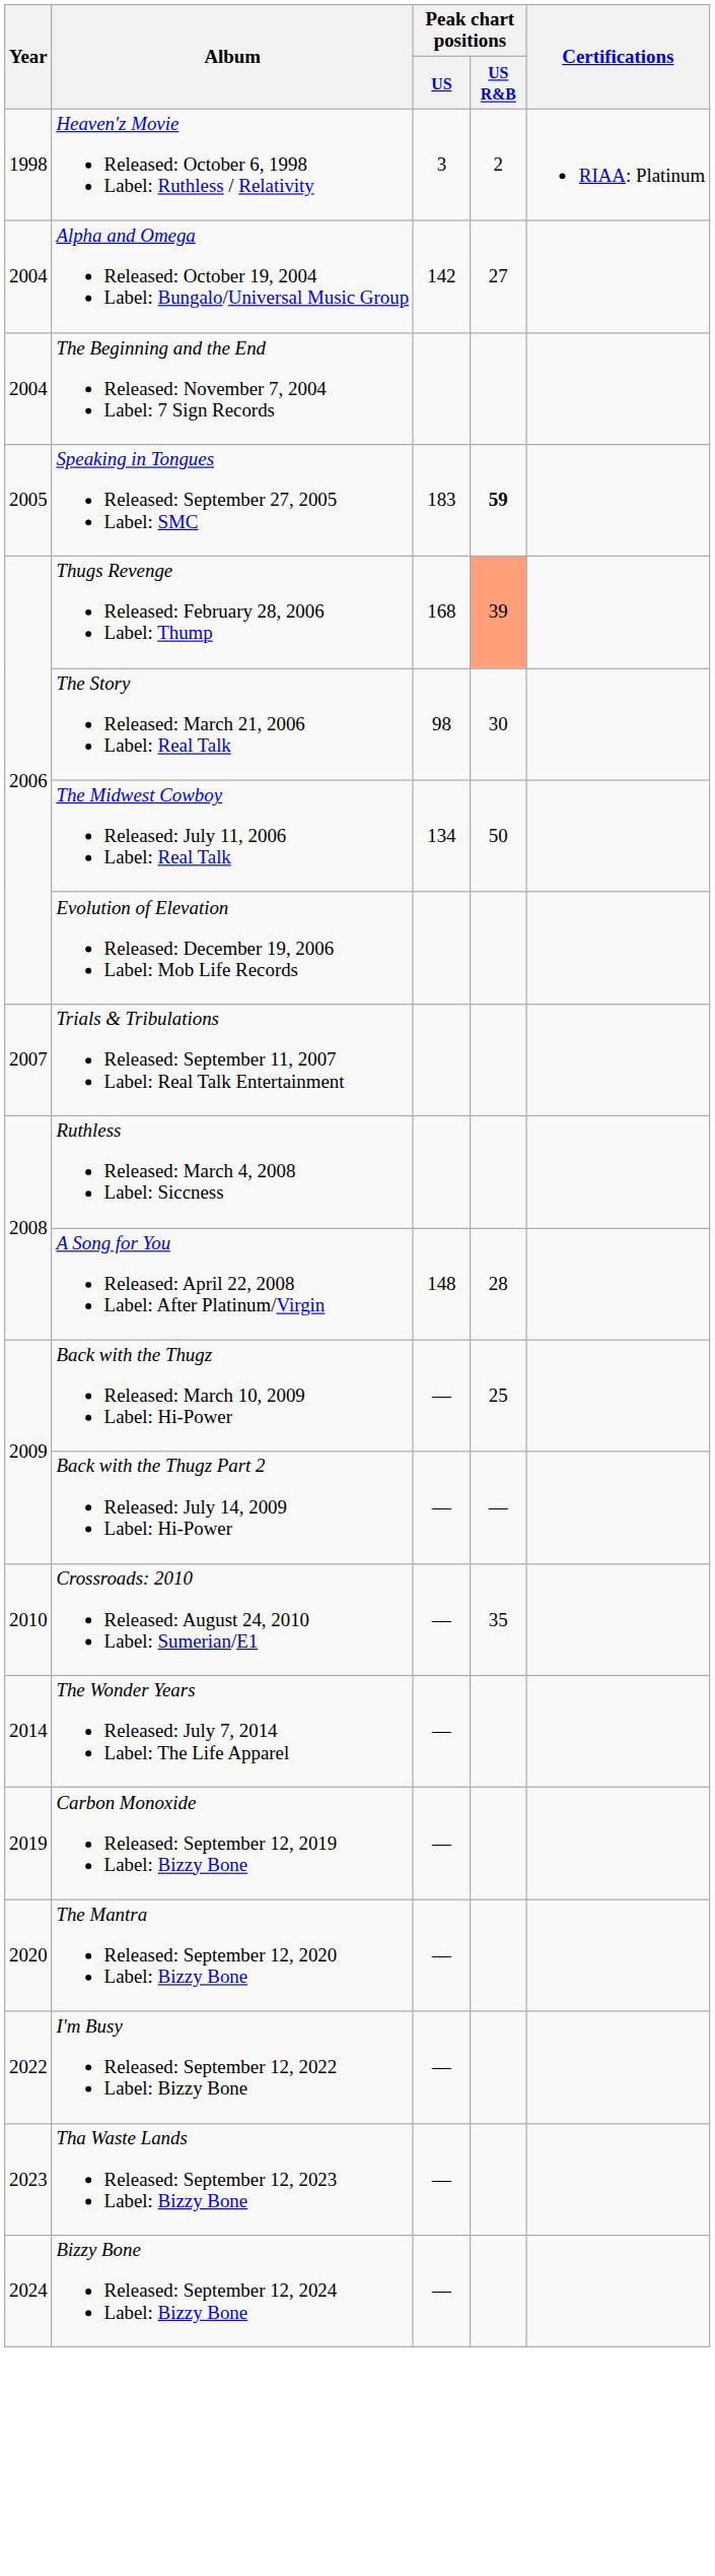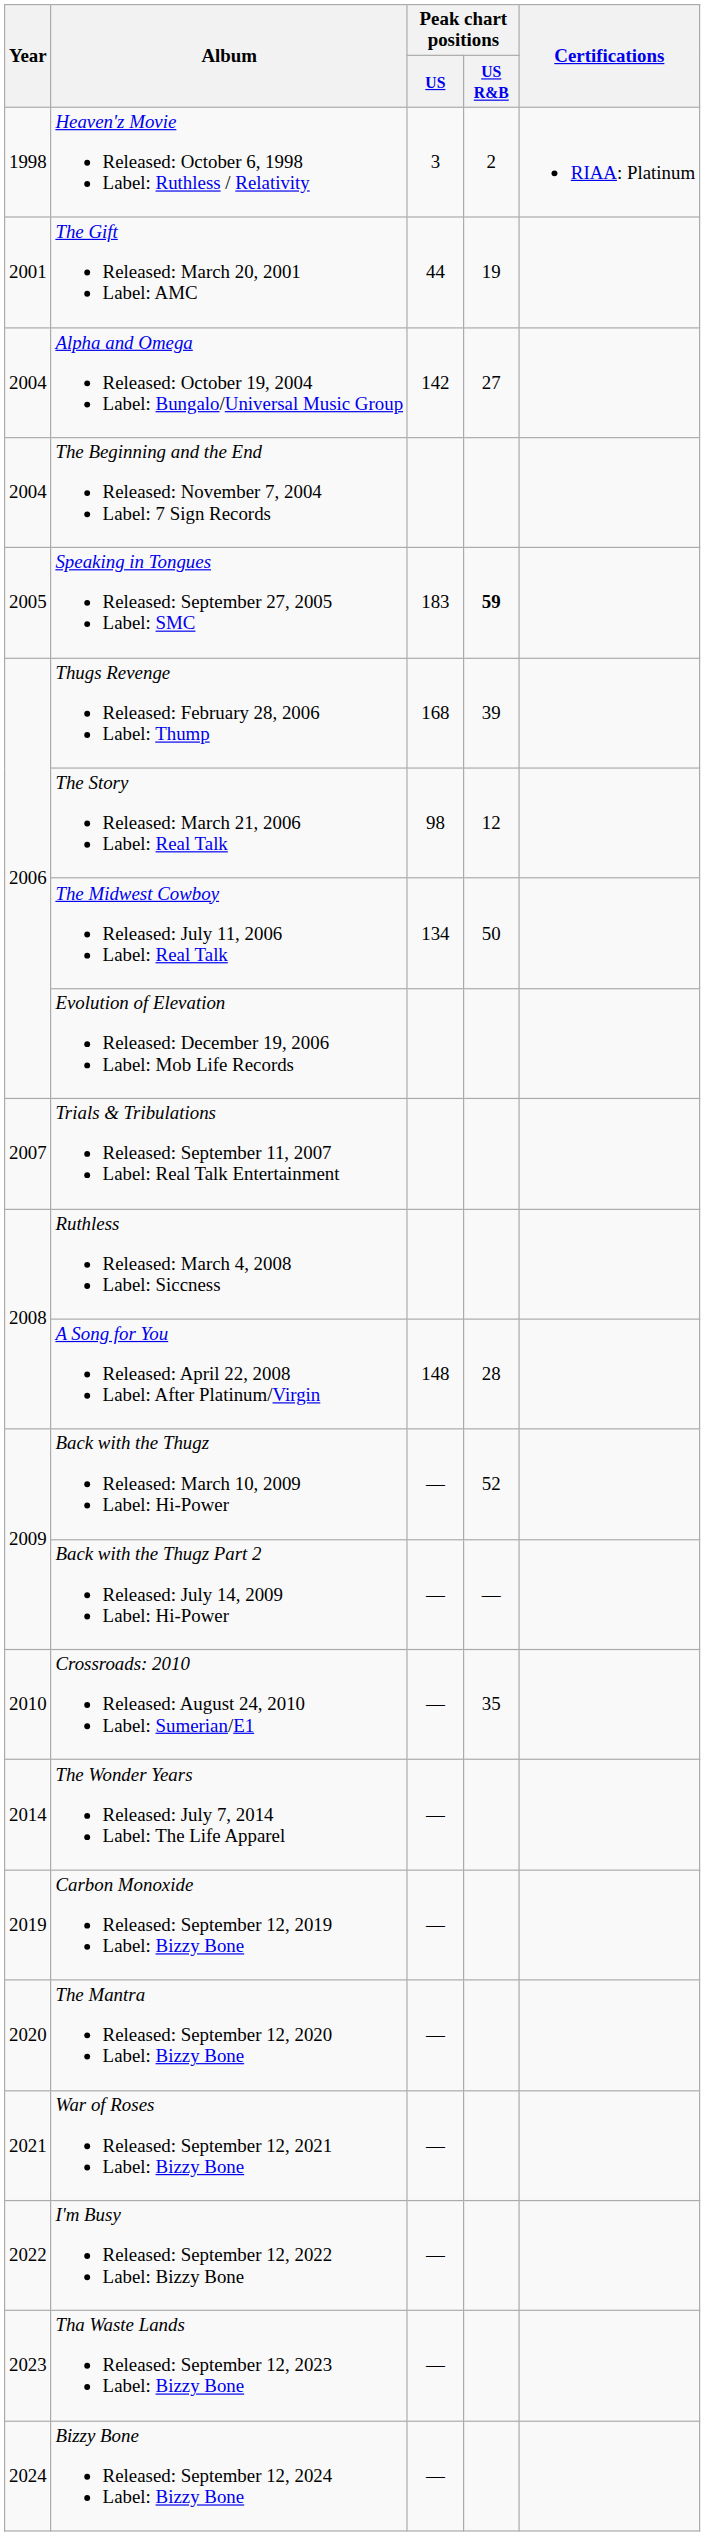 <table class="wikitable">
 <tr>
 <th rowspan="2">Year</th>
 <th rowspan="2">Album</th>
 <th colspan="2">Peak chart positions</th>
 <th rowspan="2"><a href='#'>Certifications</a></th>
 </tr>
 <tr>
 <th width=40><small><a href='#'>US</a></small></th>
 <th width=40><small><a href='#'>US R&B</a></small></th>
 </tr>
 <tr>
 <td>1998</td>
 <td><em><a href='#'>Heaven'z Movie</a></em><br><ul><li>Released: October 6, 1998</li><li>Label: <a href='#'>Ruthless</a> / <a href='#'>Relativity</a></li></ul></td>
 <td style="text-align:center;">3</td>
 <td style="text-align:center;">2</td>
 <td><br><ul><li><a href='#'>RIAA</a>: Platinum</li></ul></td>
+</tr>
+<tr>
+<td>2001</td>
+<td><em><a href='#'>The Gift</a></em><br><ul><li>Released: March 20, 2001</li><li>Label: AMC</li></ul></td>
+<td style="text-align:center;">44</td>
+<td style="text-align:center;">19</td>
+<td></td>
 </tr>
 <tr>
 <td>2004</td>
 <td><em><a href='#'>Alpha and Omega</a></em><br><ul><li>Released: October 19, 2004</li><li>Label: <a href='#'>Bungalo</a>/<a href='#'>Universal Music Group</a></li></ul></td>
 <td style="text-align:center;">142</td>
 <td style="text-align:center;">27</td>
 <td></td>
 </tr>
 <tr>
 <td>2004</td>
 <td><em>The Beginning and the End</em><br><ul><li>Released: November 7, 2004</li><li>Label: 7 Sign Records</li></ul></td>
 <td></td>
 <td></td>
 <td></td>
 </tr>
 <tr>
 <td>2005</td>
 <td><em><a href='#'>Speaking in Tongues</a></em><br><ul><li>Released: September 27, 2005</li><li>Label: <a href='#'>SMC</a></li></ul></td>
 <td style="text-align:center;">183</td>
 <td style="text-align:center;"><strong>59</strong></td>
 <td></td>
 </tr>
 <tr>
 <td rowspan="4">2006</td>
 <td><em>Thugs Revenge</em><br><ul><li>Released: February 28, 2006</li><li>Label: <a href='#'>Thump</a></li></ul></td>
 <td style="text-align:center;">168</td>
-<td style="background: lightsalmon; text-align:center;">39</td>
+<td style="text-align:center;">39</td>
 <td></td>
 </tr>
 <tr>
 <td><em>The Story</em><br><ul><li>Released: March 21, 2006</li><li>Label: <a href='#'>Real Talk</a></li></ul></td>
 <td style="text-align:center;">98</td>
-<td style="text-align:center;">30</td>
+<td style="text-align:center;">12</td>
 <td></td>
 </tr>
 <tr>
 <td><em><a href='#'>The Midwest Cowboy</a></em><br><ul><li>Released: July 11, 2006</li><li>Label: <a href='#'>Real Talk</a></li></ul></td>
 <td style="text-align:center;">134</td>
 <td style="text-align:center;">50</td>
 <td></td>
 </tr>
 <tr>
 <td><em>Evolution of Elevation</em><br><ul><li>Released: December 19, 2006</li><li>Label: Mob Life Records</li></ul></td>
 <td></td>
 <td></td>
 <td></td>
 </tr>
 <tr>
 <td>2007</td>
 <td><em>Trials & Tribulations</em><br><ul><li>Released: September 11, 2007</li><li>Label: Real Talk Entertainment</li></ul></td>
 <td></td>
 <td></td>
 <td></td>
 </tr>
 <tr>
 <td rowspan="2">2008</td>
 <td><em>Ruthless</em><br><ul><li>Released: March 4, 2008</li><li>Label: Siccness</li></ul></td>
 <td></td>
 <td></td>
 <td></td>
 </tr>
 <tr>
 <td><em><a href='#'>A Song for You</a></em><br><ul><li>Released: April 22, 2008</li><li>Label: After Platinum/<a href='#'>Virgin</a></li></ul></td>
 <td style="text-align:center;">148</td>
 <td style="text-align:center;">28</td>
 <td></td>
 </tr>
 <tr>
 <td rowspan="2">2009</td>
 <td><em>Back with the Thugz</em><br><ul><li>Released: March 10, 2009</li><li>Label: Hi-Power</li></ul></td>
 <td style="text-align:center;">—</td>
-<td style="text-align:center;">25</td>
+<td style="text-align:center;">52</td>
 <td></td>
 </tr>
 <tr>
 <td><em>Back with the Thugz Part 2</em><br><ul><li>Released: July 14, 2009</li><li>Label: Hi-Power</li></ul></td>
 <td style="text-align:center;">—</td>
 <td style="text-align:center;">—</td>
 <td></td>
 </tr>
 <tr>
 <td>2010</td>
 <td><em>Crossroads: 2010</em><br><ul><li>Released: August 24, 2010</li><li>Label: <a href='#'>Sumerian</a>/<a href='#'>E1</a></li></ul></td>
 <td style="text-align:center;">—</td>
 <td style="text-align:center;">35</td>
 <td></td>
 </tr>
 <tr>
 <td>2014</td>
 <td><em>The Wonder Years</em><br><ul><li>Released: July 7, 2014</li><li>Label: The Life Apparel</li></ul></td>
 <td style="text-align:center;">—</td>
 <td style="text-align:center;"></td>
 <td></td>
 </tr>
 <tr>
 <td>2019</td>
 <td><em>Carbon Monoxide</em><br><ul><li>Released: September 12, 2019</li><li>Label: <a href='#'>Bizzy Bone</a></li></ul></td>
 <td style="text-align:center;">—</td>
 <td style="text-align:center;"></td>
 <td></td>
 </tr>
 <tr>
 <td>2020</td>
 <td><em>The Mantra</em><br><ul><li>Released: September 12, 2020</li><li>Label: <a href='#'>Bizzy Bone</a></li></ul></td>
 <td style="text-align:center;">—</td>
 <td style="text-align:center;"></td>
 <td></td>
 </tr>
 <tr>
+<td>2021</td>
+<td><em>War of Roses</em><br><ul><li>Released: September 12, 2021</li><li>Label: <a href='#'>Bizzy Bone</a></li></ul></td>
+<td style="text-align:center;">—</td>
+<td style="text-align:center;"></td>
+<td></td>
+</tr>
+<tr>
 <td>2022</td>
 <td><em>I'm Busy</em><br><ul><li>Released: September 12, 2022</li><li>Label: Bizzy Bone</li></ul></td>
 <td style="text-align:center;">—</td>
 <td style="text-align:center;"></td>
 <td></td>
 </tr>
 <tr>
 <td>2023</td>
 <td><em>Tha Waste Lands</em><br><ul><li>Released: September 12, 2023</li><li>Label: <a href='#'>Bizzy Bone</a></li></ul></td>
 <td style="text-align:center;">—</td>
 <td style="text-align:center;"></td>
 <td></td>
 </tr>
 <tr>
 <td>2024</td>
 <td><em>Bizzy Bone</em><br><ul><li>Released: September 12, 2024</li><li>Label: <a href='#'>Bizzy Bone</a></li></ul></td>
 <td style="text-align:center;">—</td>
 <td style="text-align:center;"></td>
 <td></td>
 </tr>
 </table>
